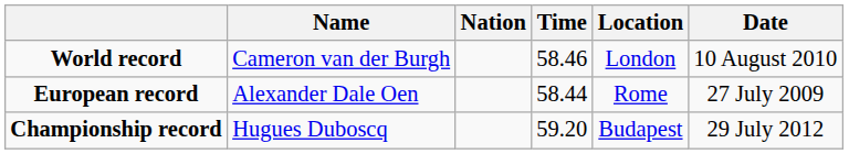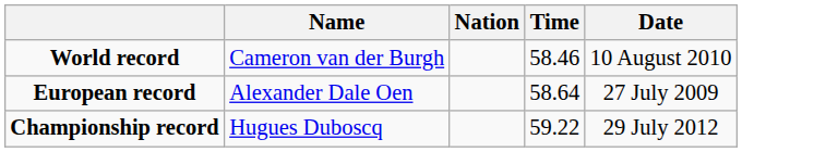 <table class=wikitable style=text-align:center>
 <tr>
 <th></th>
 <th>Name</th>
 <th>Nation</th>
 <th>Time</th>
-<th>Location</th>
 <th>Date</th>
 </tr>
 <tr>
 <td><strong>World record</strong></td>
 <td align=left><a href='#'>Cameron van der Burgh</a></td>
 <td align=left></td>
 <td align=left>58.46</td>
-<td><a href='#'>London</a></td>
 <td>10 August 2010</td>
 </tr>
 <tr>
 <td><strong>European record</strong></td>
 <td align=left><a href='#'>Alexander Dale Oen</a></td>
 <td align=left></td>
-<td align=left>58.44</td>
-<td><a href='#'>Rome</a></td>
+<td align=left>58.64</td>
 <td>27 July 2009</td>
 </tr>
 <tr>
 <td><strong>Championship record</strong></td>
 <td align=left><a href='#'>Hugues Duboscq</a></td>
 <td align=left></td>
-<td align=left>59.20</td>
-<td><a href='#'>Budapest</a></td>
+<td align=left>59.22</td>
 <td>29 July 2012</td>
 </tr>
 </table>
